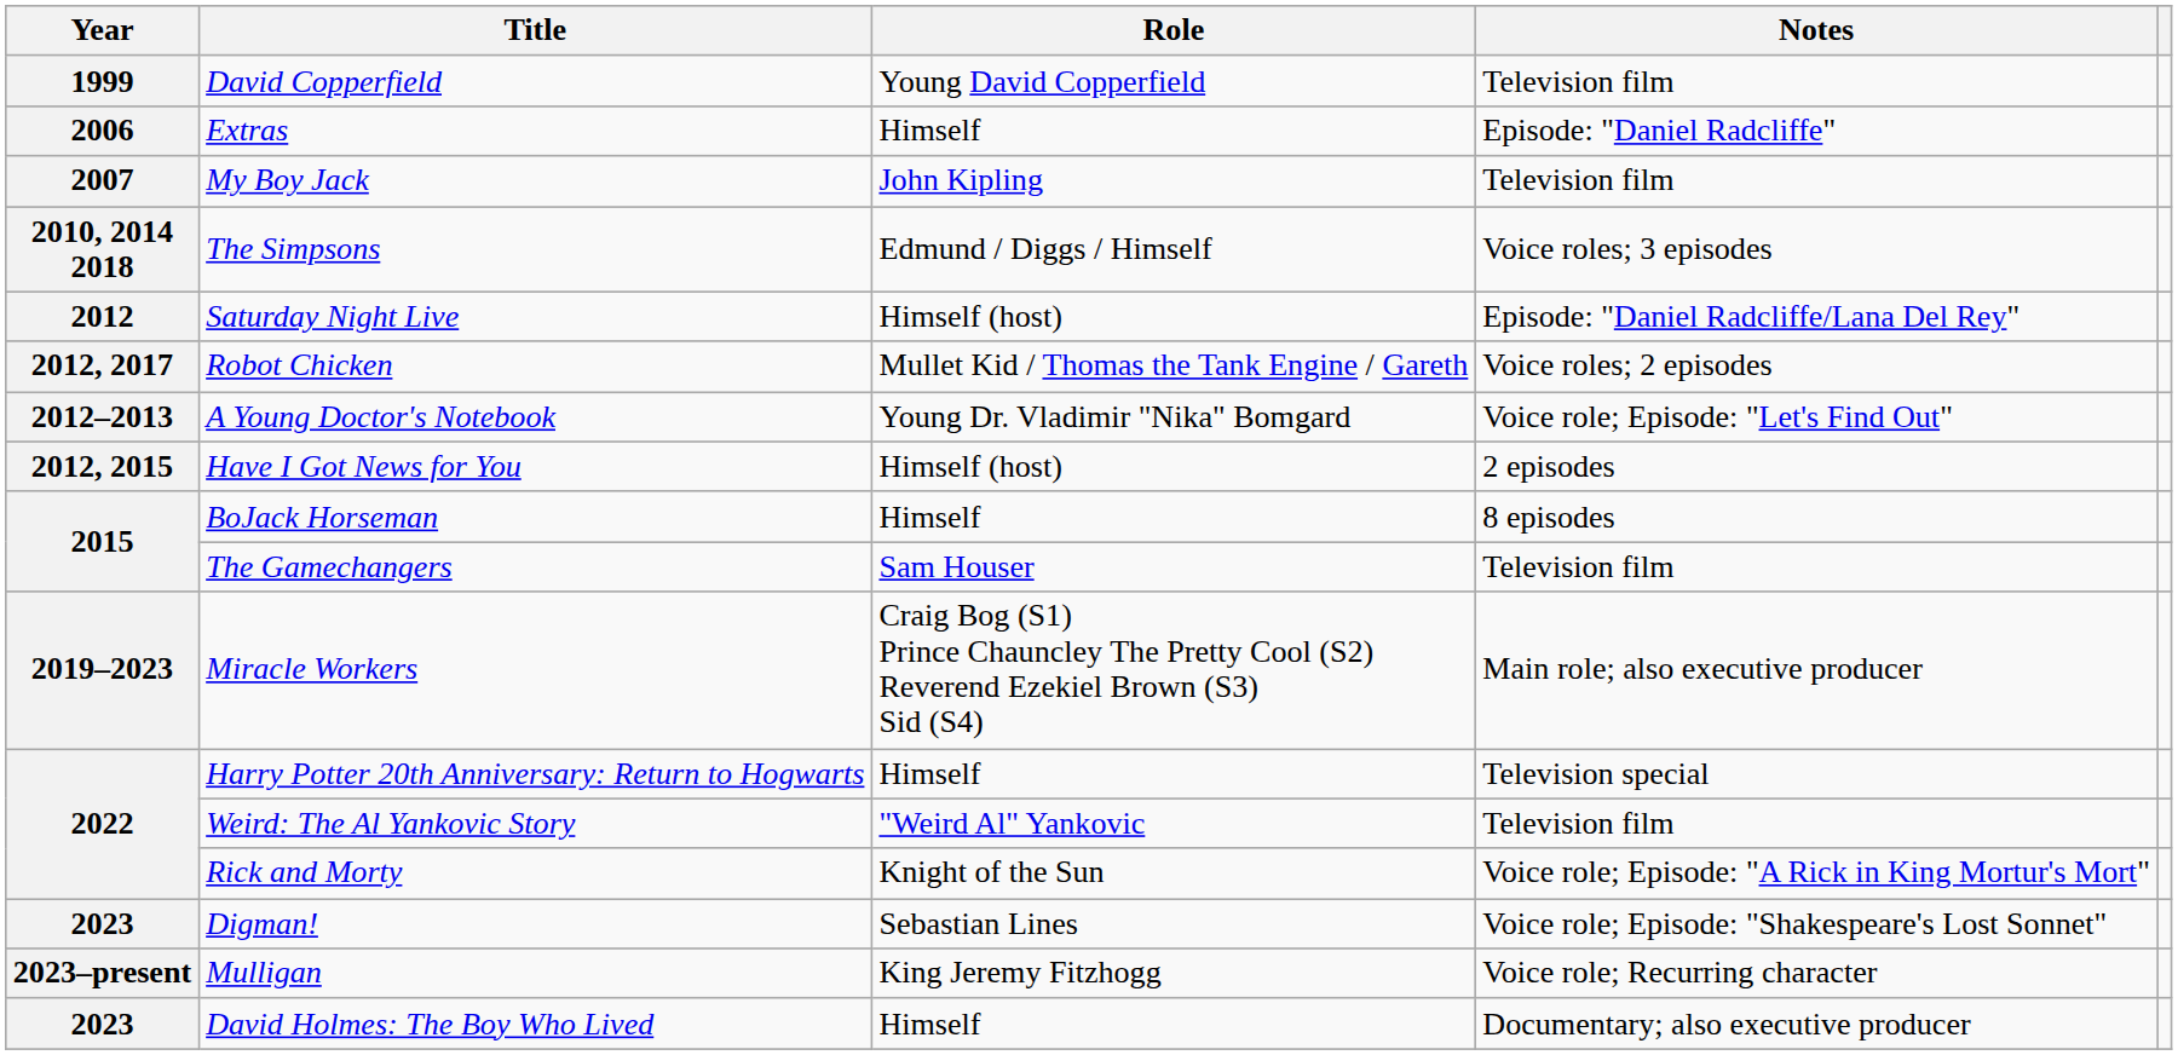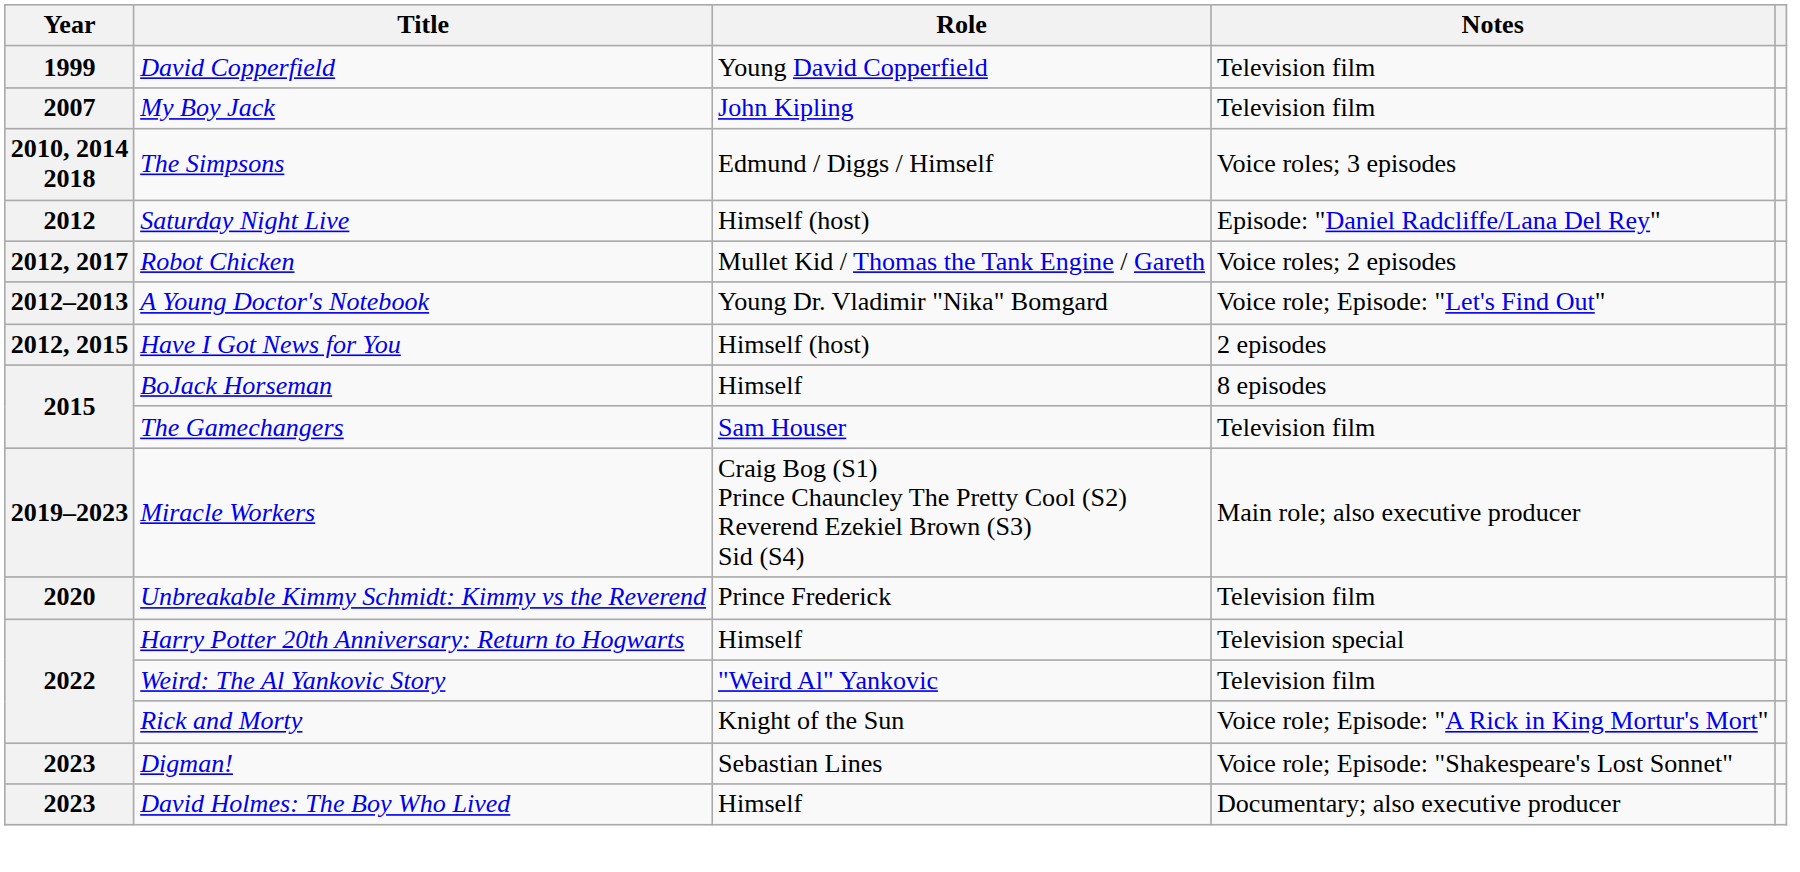 <table class="wikitable plainrowheaders sortable">
 <tr>
 <th scope="col">Year</th>
 <th scope="col">Title</th>
 <th scope="col" class="unsortable">Role</th>
 <th scope="col" class="unsortable">Notes</th>
 <th scope="col" class="unsortable"></th>
 </tr>
 <tr>
 <th scope="row">1999</th>
 <td><em><a href='#'>David Copperfield</a></em></td>
 <td>Young <a href='#'>David Copperfield</a></td>
 <td>Television film</td>
-<td style="text-align: center;"></td>
-</tr>
-<tr>
-<th scope="row">2006</th>
-<td><em><a href='#'>Extras</a></em></td>
-<td>Himself</td>
-<td>Episode: "<a href='#'>Daniel Radcliffe</a>"</td>
 <td style="text-align: center;"></td>
 </tr>
 <tr>
 <th scope="row">2007</th>
 <td><em><a href='#'>My Boy Jack</a></em></td>
 <td><a href='#'>John Kipling</a></td>
 <td>Television film</td>
 <td style="text-align: center;"></td>
 </tr>
 <tr>
 <th scope="row">2010, 2014<br>2018</th>
 <td><em><a href='#'>The Simpsons</a></em></td>
 <td>Edmund / Diggs / Himself</td>
 <td>Voice roles; 3 episodes</td>
 <td style="text-align: center;"></td>
 </tr>
 <tr>
 <th scope="row">2012</th>
 <td><em><a href='#'>Saturday Night Live</a></em></td>
 <td>Himself (host)</td>
 <td>Episode: "<a href='#'>Daniel Radcliffe/Lana Del Rey</a>"</td>
 <td style="text-align: center;"></td>
 </tr>
 <tr>
 <th scope="row">2012, 2017</th>
 <td><em><a href='#'>Robot Chicken</a></em></td>
 <td>Mullet Kid / <a href='#'>Thomas the Tank Engine</a> / <a href='#'>Gareth</a></td>
 <td>Voice roles; 2 episodes</td>
 <td style="text-align: center;"></td>
 </tr>
 <tr>
 <th scope="row">2012–2013</th>
 <td><em><a href='#'>A Young Doctor's Notebook</a></em></td>
 <td>Young Dr. Vladimir "Nika" Bomgard</td>
 <td>Voice role; Episode: "<a href='#'>Let's Find Out</a>"</td>
 <td style="text-align: center;"></td>
 </tr>
 <tr>
 <th scope="row">2012, 2015</th>
 <td><em><a href='#'>Have I Got News for You</a></em></td>
 <td>Himself (host)</td>
 <td>2 episodes</td>
 <td style="text-align: center;"></td>
 </tr>
 <tr>
 <th scope="row" rowspan="2">2015</th>
 <td><em><a href='#'>BoJack Horseman</a></em></td>
 <td>Himself</td>
 <td>8 episodes</td>
 <td style="text-align: center;"></td>
 </tr>
 <tr>
 <td><em><a href='#'>The Gamechangers</a></em></td>
 <td><a href='#'>Sam Houser</a></td>
 <td>Television film</td>
 <td style="text-align: center;"></td>
 </tr>
 <tr>
 <th scope="row">2019–2023</th>
 <td><em><a href='#'>Miracle Workers</a></em></td>
 <td>Craig Bog (S1)<br>Prince Chauncley The Pretty Cool (S2)<br>Reverend Ezekiel Brown (S3)<br>Sid (S4)</td>
 <td>Main role; also executive producer</td>
 <td style="text-align: center;"> <br> </td>
 </tr>
 <tr>
+<th scope="row">2020</th>
+<td><em><a href='#'>Unbreakable Kimmy Schmidt: Kimmy vs the Reverend</a></em></td>
+<td>Prince Frederick</td>
+<td>Television film</td>
+<td style="text-align: center;"></td>
+</tr>
+<tr>
 <th scope="row" rowspan="3">2022</th>
 <td><em><a href='#'>Harry Potter 20th Anniversary: Return to Hogwarts</a></em></td>
 <td>Himself</td>
 <td>Television special</td>
 <td style="text-align: center;"></td>
 </tr>
 <tr>
 <td><em><a href='#'>Weird: The Al Yankovic Story</a></em></td>
 <td><a href='#'>"Weird Al" Yankovic</a></td>
 <td>Television film</td>
 <td style="text-align: center;"></td>
 </tr>
 <tr>
 <td><em><a href='#'>Rick and Morty</a></em></td>
 <td>Knight of the Sun</td>
 <td>Voice role; Episode: "<a href='#'>A Rick in King Mortur's Mort</a>"</td>
 <td style="text-align: center;"></td>
 </tr>
 <tr>
 <th scope="row">2023</th>
 <td><em><a href='#'>Digman!</a></em></td>
 <td>Sebastian Lines</td>
 <td>Voice role; Episode: "Shakespeare's Lost Sonnet"</td>
 <td style="text-align: center;"></td>
 </tr>
 <tr>
-<th scope="row">2023–present</th>
-<td><em><a href='#'>Mulligan</a></em></td>
-<td>King Jeremy Fitzhogg</td>
-<td>Voice role; Recurring character</td>
-<td style="text-align: center;"></td>
-</tr>
-<tr>
 <th scope="row">2023</th>
 <td><em><a href='#'>David Holmes: The Boy Who Lived</a></em></td>
 <td>Himself</td>
 <td>Documentary; also executive producer</td>
 <td style="text-align: center;"></td>
 </tr>
 </table>
